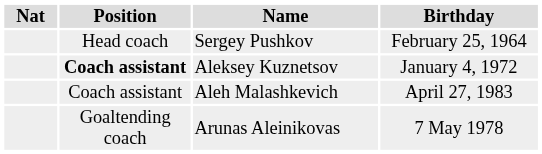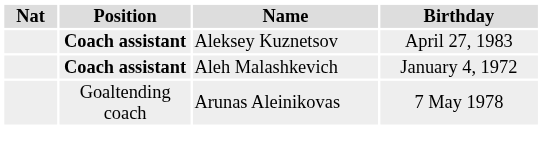 <table width=75%>
 <tr>
 <td align=center colspan=4></td>
 </tr>
 <tr bgcolor="#dddddd">
 <th width=10%>Nat</th>
 <th width=25%>Position</th>
 <th width=35%>Name</th>
 <th width=30%>Birthday</th>
 </tr>
 <tr bgcolor="#eeeeee" align=center>
 <td></td>
-<td>Head coach</td>
-<td align=left>Sergey Pushkov</td>
-<td>February 25, 1964</td>
+<td><strong>Coach assistant</strong></td>
+<td align=left>Aleksey Kuznetsov</td>
+<td>April 27, 1983</td>
 </tr>
 <tr bgcolor="#eeeeee" align=center>
 <td></td>
 <td><strong>Coach assistant</strong></td>
-<td align=left>Aleksey Kuznetsov</td>
+<td align=left>Aleh Malashkevich</td>
 <td>January 4, 1972</td>
-</tr>
-<tr bgcolor="#eeeeee" align=center>
-<td></td>
-<td>Coach assistant</td>
-<td align=left>Aleh Malashkevich</td>
-<td>April 27, 1983</td>
 </tr>
 <tr bgcolor="#eeeeee" align=center>
 <td></td>
 <td>Goaltending coach</td>
 <td align=left>Arunas Aleinikovas</td>
 <td>7 May 1978</td>
 </tr>
 <tr bgcolor="#eeeeee" align=center>
 </tr>
 </table>
